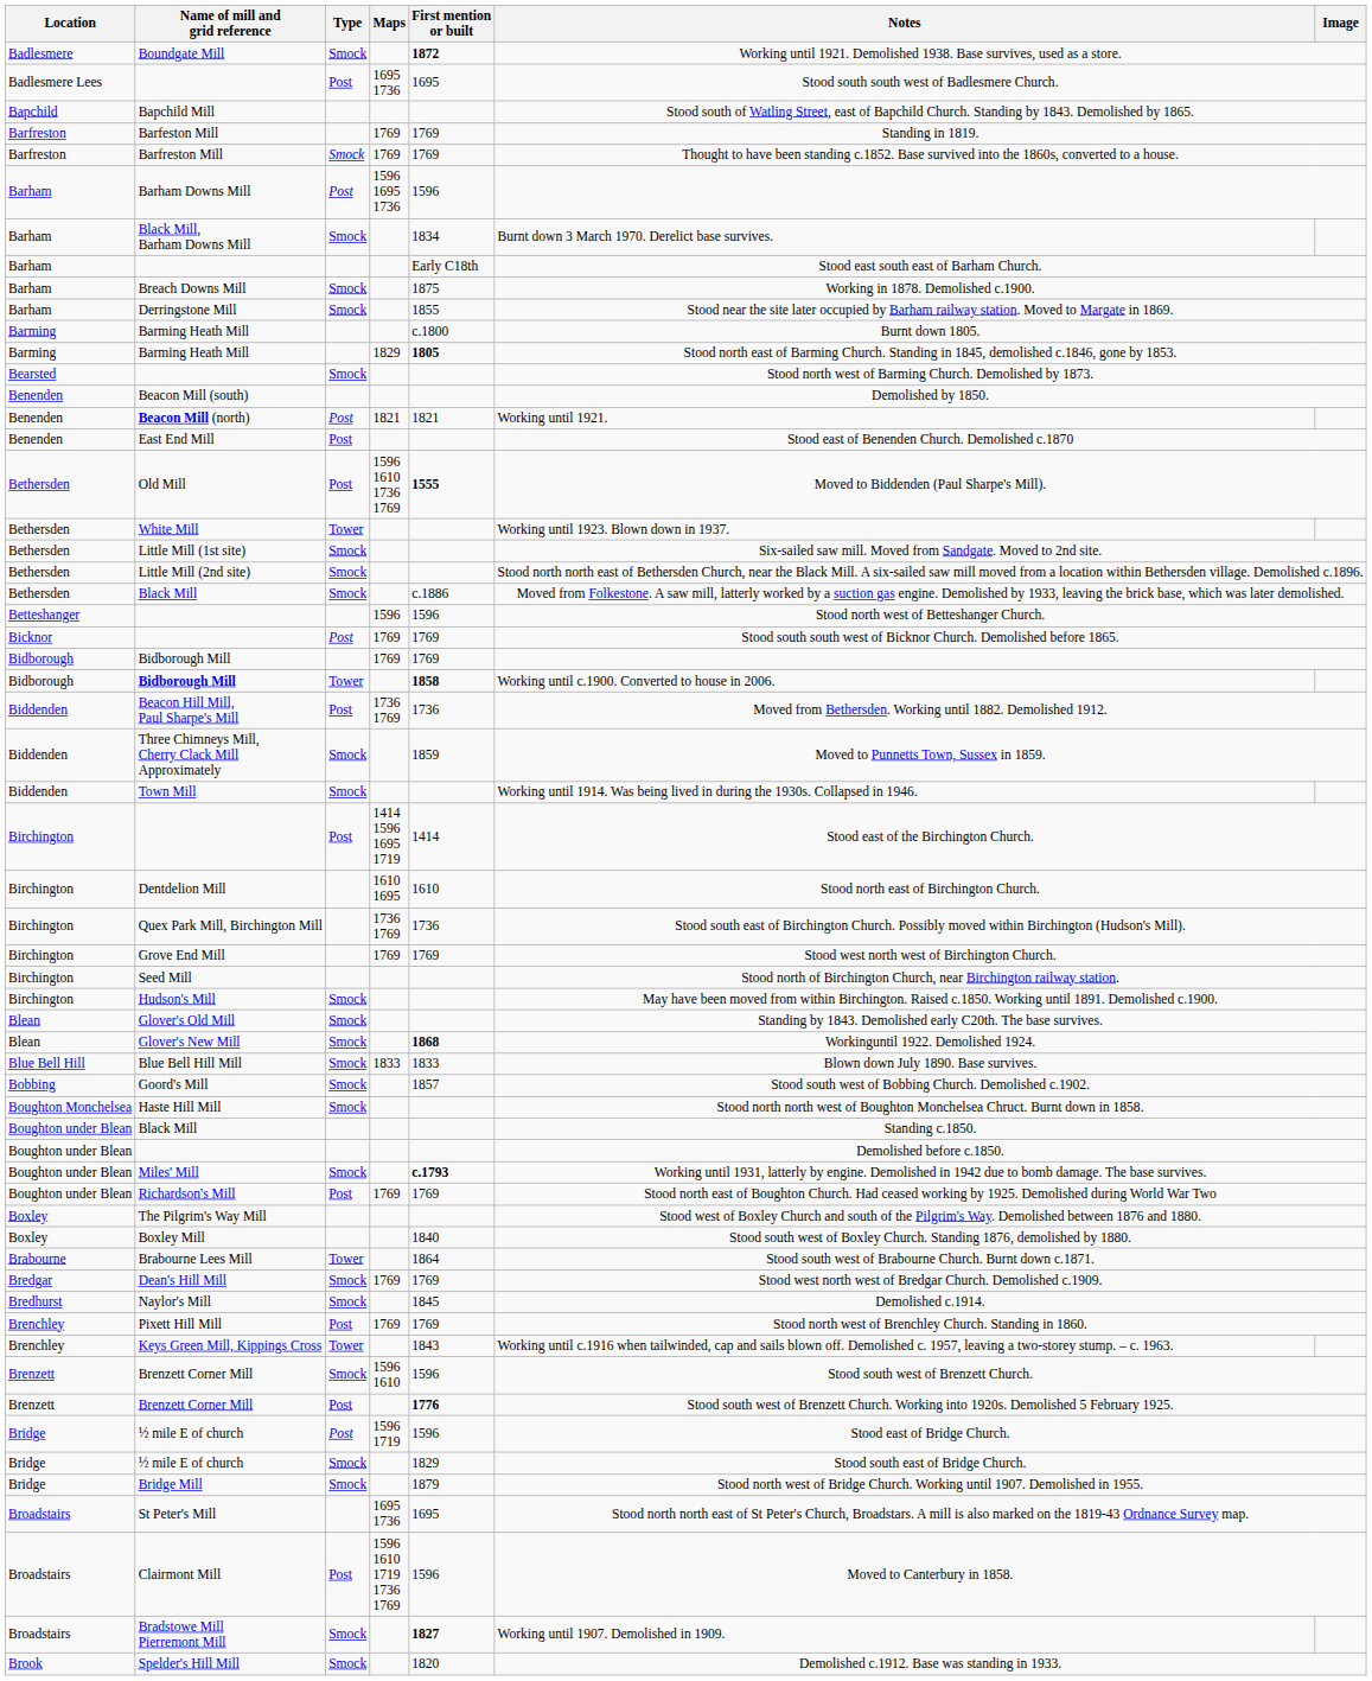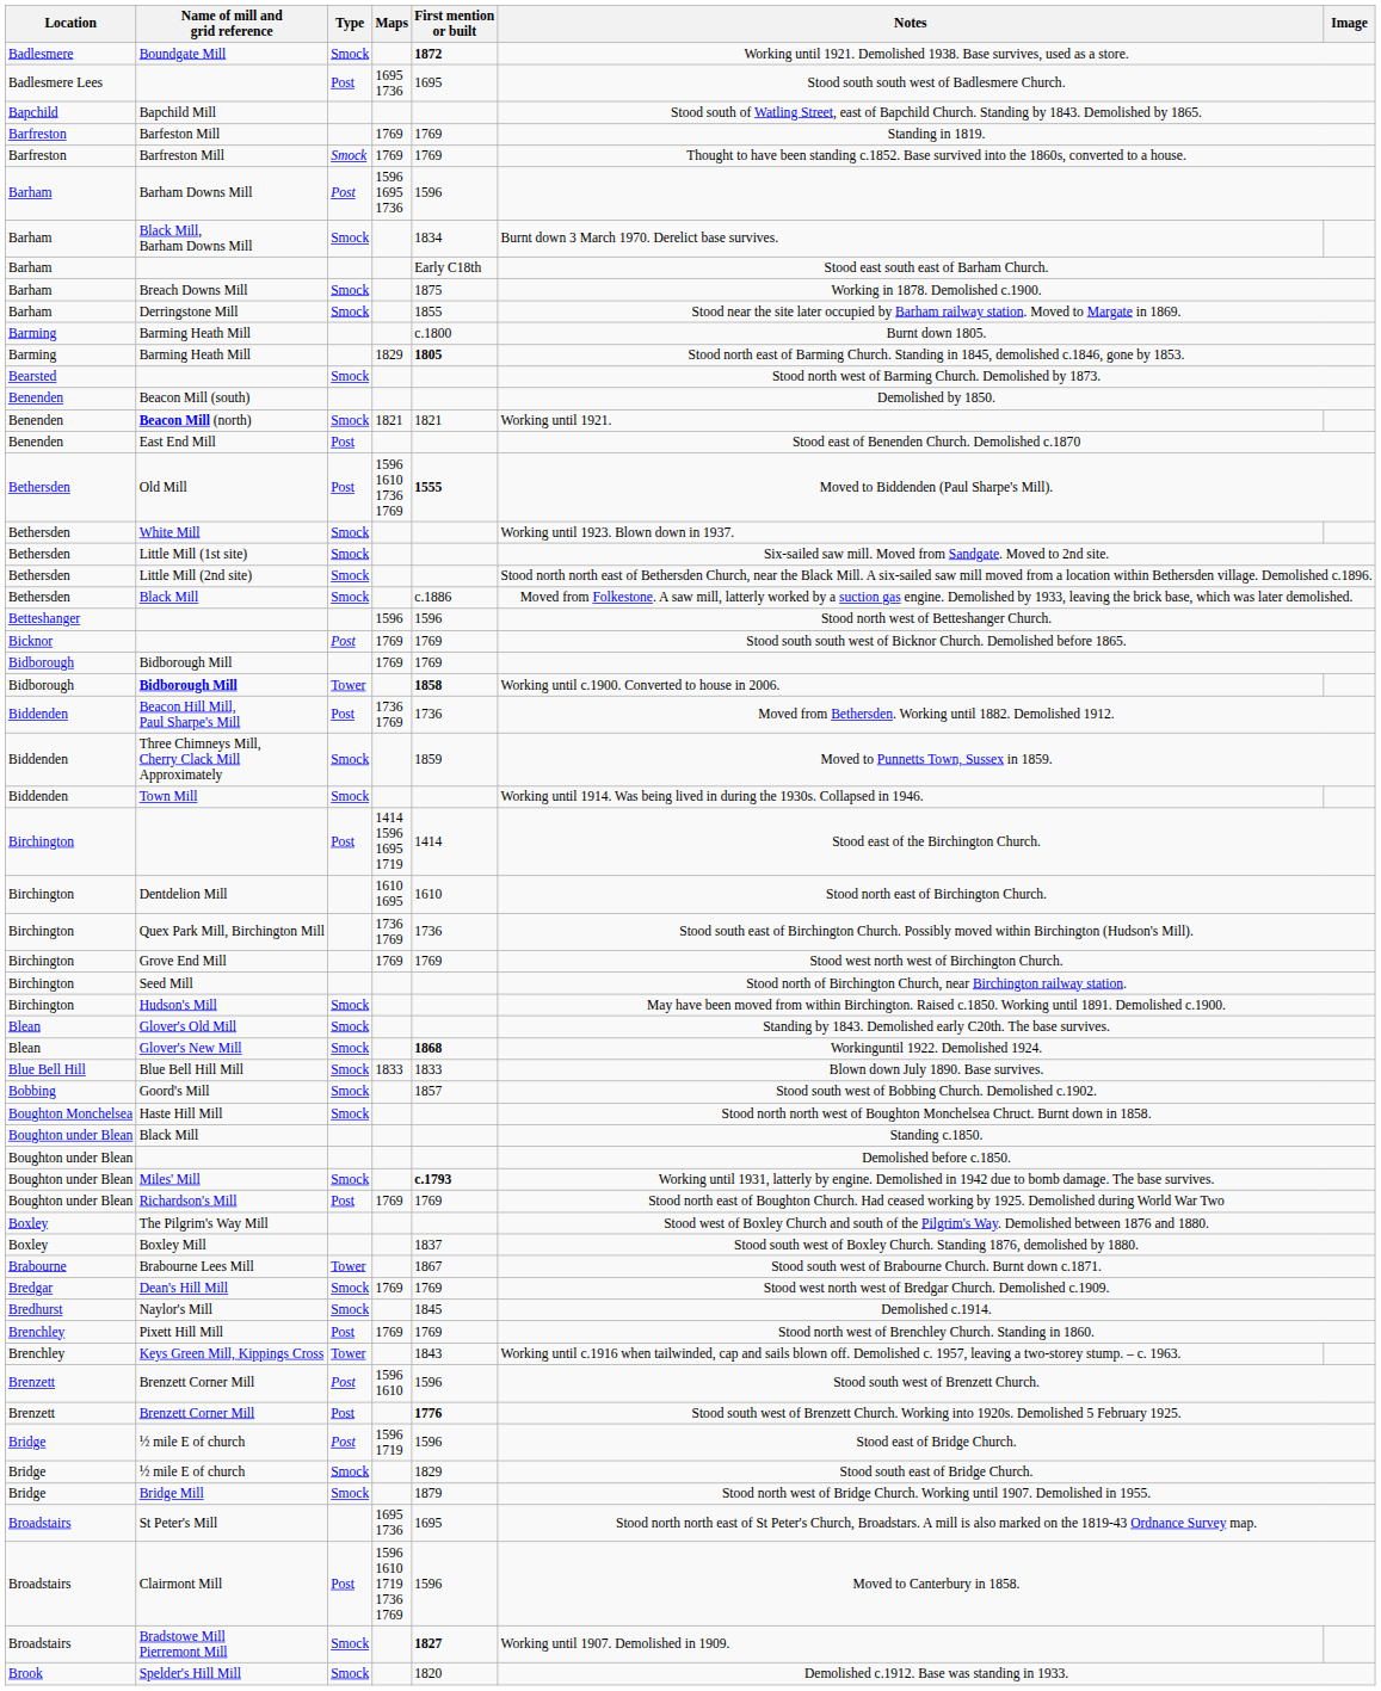 <table class="wikitable">
 <tr>
 <th>Location</th>
 <th>Name of mill and<br>grid reference</th>
 <th>Type</th>
 <th>Maps</th>
 <th>First mention<br>or built</th>
 <th>Notes</th>
 <th>Image</th>
 </tr>
 <tr>
 <td><a href='#'>Badlesmere</a></td>
 <td><a href='#'>Boundgate Mill</a><br></td>
 <td><a href='#'>Smock</a></td>
 <td></td>
 <td><strong>1872</strong></td>
 <td colspan="2" style="text-align:center;">Working until 1921. Demolished 1938. Base survives, used as a store.</td>
 </tr>
 <tr>
 <td>Badlesmere Lees</td>
 <td></td>
 <td><a href='#'>Post</a></td>
 <td>1695<br>1736</td>
 <td>1695</td>
 <td colspan="2" style="text-align:center;">Stood  south south west of Badlesmere Church.</td>
 </tr>
 <tr>
 <td><a href='#'>Bapchild</a></td>
 <td>Bapchild Mill</td>
 <td></td>
 <td></td>
 <td></td>
 <td colspan="2" style="text-align:center;">Stood south of <a href='#'>Watling Street</a>,  east of Bapchild Church. Standing by 1843. Demolished by 1865.</td>
 </tr>
 <tr>
 <td><a href='#'>Barfreston</a></td>
 <td>Barfeston Mill</td>
 <td></td>
 <td>1769</td>
 <td>1769</td>
 <td colspan="2" style="text-align:center;">Standing in 1819.</td>
 </tr>
 <tr>
 <td>Barfreston</td>
 <td>Barfreston Mill</td>
 <td><em><a href='#'>Smock</a></em></td>
 <td>1769</td>
 <td>1769</td>
 <td colspan="2" style="text-align:center;">Thought to have been standing c.1852. Base survived into the 1860s, converted to a house.</td>
 </tr>
 <tr>
 <td><a href='#'>Barham</a></td>
 <td>Barham Downs Mill</td>
 <td><em><a href='#'>Post</a></em></td>
 <td>1596<br>1695<br>1736</td>
 <td>1596</td>
 <td colspan="2" style="text-align:center;"></td>
 </tr>
 <tr>
 <td>Barham</td>
 <td><a href='#'>Black Mill</a>,<br>Barham Downs Mill<br></td>
 <td><a href='#'>Smock</a></td>
 <td></td>
 <td>1834</td>
 <td>Burnt down 3 March 1970. Derelict base survives.</td>
 <td></td>
 </tr>
 <tr>
 <td>Barham</td>
 <td></td>
 <td></td>
 <td></td>
 <td>Early C18th</td>
 <td colspan="2" style="text-align:center;">Stood  east south east of Barham Church.</td>
 </tr>
 <tr>
 <td>Barham</td>
 <td>Breach Downs Mill</td>
 <td><a href='#'>Smock</a></td>
 <td></td>
 <td>1875</td>
 <td colspan="2" style="text-align:center;">Working in 1878. Demolished c.1900.</td>
 </tr>
 <tr>
 <td>Barham</td>
 <td>Derringstone Mill</td>
 <td><a href='#'>Smock</a></td>
 <td></td>
 <td>1855</td>
 <td colspan="2" style="text-align:center;">Stood near the site later occupied by <a href='#'>Barham railway station</a>. Moved to <a href='#'>Margate</a> in 1869.</td>
 </tr>
 <tr>
 <td><a href='#'>Barming</a></td>
 <td>Barming Heath Mill</td>
 <td></td>
 <td></td>
 <td>c.1800</td>
 <td colspan="2" style="text-align:center;">Burnt down 1805.</td>
 </tr>
 <tr>
 <td>Barming</td>
 <td>Barming Heath Mill</td>
 <td></td>
 <td>1829</td>
 <td><strong>1805</strong></td>
 <td colspan="2" style="text-align:center;">Stood  north east of Barming Church. Standing in 1845, demolished c.1846, gone by 1853.</td>
 </tr>
 <tr>
 <td><a href='#'>Bearsted</a></td>
 <td></td>
 <td><a href='#'>Smock</a></td>
 <td></td>
 <td></td>
 <td colspan="2" style="text-align:center;">Stood  north west of Barming Church. Demolished by 1873.</td>
 </tr>
 <tr>
 <td><a href='#'>Benenden</a></td>
 <td>Beacon Mill (south)</td>
 <td></td>
 <td></td>
 <td></td>
 <td colspan="2" style="text-align:center;">Demolished by 1850.</td>
 </tr>
 <tr>
 <td>Benenden</td>
 <td><strong><a href='#'>Beacon Mill</a></strong> (north)<br></td>
-<td><em><a href='#'>Post</a></em></td>
+<td><a href='#'>Smock</a></td>
 <td>1821</td>
 <td>1821</td>
 <td>Working until 1921.</td>
 <td><br></td>
 </tr>
 <tr>
 <td>Benenden</td>
 <td>East End Mill</td>
 <td><a href='#'>Post</a></td>
 <td></td>
 <td></td>
 <td colspan="2" style="text-align:center;">Stood  east of Benenden Church. Demolished c.1870</td>
 </tr>
 <tr>
 <td><a href='#'>Bethersden</a></td>
 <td>Old Mill<br></td>
 <td><a href='#'>Post</a></td>
 <td>1596<br>1610<br>1736<br>1769</td>
 <td><strong>1555</strong></td>
 <td colspan="2" style="text-align:center;">Moved to Biddenden (Paul Sharpe's Mill).</td>
 </tr>
 <tr>
 <td>Bethersden</td>
 <td><a href='#'>White Mill</a><br></td>
-<td><a href='#'>Tower</a></td>
+<td><a href='#'>Smock</a></td>
 <td></td>
 <td></td>
 <td>Working until 1923. Blown down in 1937.</td>
 <td></td>
 </tr>
 <tr>
 <td>Bethersden</td>
 <td>Little Mill (1st site)</td>
 <td><a href='#'>Smock</a></td>
 <td></td>
 <td></td>
 <td colspan="2" style="text-align:center;">Six-sailed saw mill. Moved from <a href='#'>Sandgate</a>. Moved to 2nd site.</td>
 </tr>
 <tr>
 <td>Bethersden</td>
 <td>Little Mill (2nd site)</td>
 <td><a href='#'>Smock</a></td>
 <td></td>
 <td></td>
 <td colspan="2" style="text-align:center;">Stood  north north east of Bethersden Church, near the Black Mill. A six-sailed saw mill moved from a location within Bethersden village. Demolished c.1896.</td>
 </tr>
 <tr>
 <td>Bethersden</td>
 <td><a href='#'>Black Mill</a><br></td>
 <td><a href='#'>Smock</a></td>
 <td></td>
 <td>c.1886</td>
 <td colspan="2" style="text-align:center;">Moved from <a href='#'>Folkestone</a>. A saw mill, latterly worked by a <a href='#'>suction gas</a> engine. Demolished by 1933, leaving the brick base, which was later demolished.</td>
 </tr>
 <tr>
 <td><a href='#'>Betteshanger</a></td>
 <td></td>
 <td></td>
 <td>1596</td>
 <td>1596</td>
 <td colspan="2" style="text-align:center;">Stood north west of Betteshanger Church.</td>
 </tr>
 <tr>
 <td><a href='#'>Bicknor</a></td>
 <td></td>
 <td><em><a href='#'>Post</a></em></td>
 <td>1769</td>
 <td>1769</td>
 <td colspan="2" style="text-align:center;">Stood  south south west of Bicknor Church. Demolished before 1865.</td>
 </tr>
 <tr>
 <td><a href='#'>Bidborough</a></td>
 <td>Bidborough Mill<br></td>
 <td></td>
 <td>1769</td>
 <td>1769</td>
 <td colspan="2" style="text-align:center;"></td>
 </tr>
 <tr>
 <td>Bidborough</td>
 <td><strong><a href='#'>Bidborough Mill</a></strong><br></td>
 <td><a href='#'>Tower</a></td>
 <td></td>
 <td><strong>1858</strong></td>
 <td>Working until c.1900. Converted to house in 2006.</td>
 <td><br></td>
 </tr>
 <tr>
 <td><a href='#'>Biddenden</a></td>
 <td><a href='#'>Beacon Hill Mill,<br>Paul Sharpe's Mill</a><br></td>
 <td><a href='#'>Post</a></td>
 <td>1736<br>1769</td>
 <td>1736</td>
 <td colspan="2" style="text-align:center;">Moved from <a href='#'>Bethersden</a>. Working until 1882. Demolished 1912.</td>
 </tr>
 <tr>
 <td>Biddenden</td>
 <td>Three Chimneys Mill,<br><a href='#'>Cherry Clack Mill</a><br>Approximately </td>
 <td><a href='#'>Smock</a></td>
 <td></td>
 <td>1859</td>
 <td colspan="2" style="text-align:center;">Moved to <a href='#'>Punnetts Town, Sussex</a> in 1859.</td>
 </tr>
 <tr>
 <td>Biddenden</td>
 <td><a href='#'>Town Mill</a><br></td>
 <td><a href='#'>Smock</a></td>
 <td></td>
 <td></td>
 <td>Working until 1914. Was being lived in during the 1930s. Collapsed in 1946.</td>
 <td><br></td>
 </tr>
 <tr>
 <td><a href='#'>Birchington</a></td>
 <td></td>
 <td><a href='#'>Post</a></td>
 <td>1414<br>1596<br>1695<br>1719</td>
 <td>1414</td>
 <td colspan="2" style="text-align:center;">Stood east of the Birchington Church.</td>
 </tr>
 <tr>
 <td>Birchington</td>
 <td>Dentdelion Mill</td>
 <td></td>
 <td>1610<br>1695</td>
 <td>1610</td>
 <td colspan="2" style="text-align:center;">Stood north east of Birchington Church.</td>
 </tr>
 <tr>
 <td>Birchington</td>
 <td>Quex Park Mill, Birchington Mill</td>
 <td></td>
 <td>1736<br>1769</td>
 <td>1736</td>
 <td colspan="2" style="text-align:center;">Stood  south east of Birchington Church. Possibly moved within Birchington (Hudson's Mill).</td>
 </tr>
 <tr>
 <td>Birchington</td>
 <td>Grove End Mill</td>
 <td></td>
 <td>1769</td>
 <td>1769</td>
 <td colspan="2" style="text-align:center;">Stood  west north west of Birchington Church.</td>
 </tr>
 <tr>
 <td>Birchington</td>
 <td>Seed Mill</td>
 <td></td>
 <td></td>
 <td></td>
 <td colspan="2" style="text-align:center;">Stood  north of Birchington Church, near <a href='#'>Birchington railway station</a>.</td>
 </tr>
 <tr>
 <td>Birchington</td>
 <td><a href='#'>Hudson's Mill</a></td>
 <td><a href='#'>Smock</a></td>
 <td></td>
 <td></td>
 <td colspan="2" style="text-align:center;">May have been moved from within Birchington. Raised c.1850. Working until 1891. Demolished c.1900.</td>
 </tr>
 <tr>
 <td><a href='#'>Blean</a></td>
 <td><a href='#'>Glover's Old Mill</a><br></td>
 <td><a href='#'>Smock</a></td>
 <td></td>
 <td></td>
 <td colspan="2" style="text-align:center;">Standing by 1843. Demolished early C20th. The base survives.</td>
 </tr>
 <tr>
 <td>Blean</td>
 <td><a href='#'>Glover's New Mill</a></td>
 <td><a href='#'>Smock</a></td>
 <td></td>
 <td><strong>1868</strong></td>
 <td colspan="2" style="text-align:center;">Workinguntil 1922. Demolished 1924.</td>
 </tr>
 <tr>
 <td><a href='#'>Blue Bell Hill</a></td>
 <td>Blue Bell Hill Mill<br></td>
 <td><a href='#'>Smock</a></td>
 <td>1833</td>
 <td>1833</td>
 <td colspan="2" style="text-align:center;">Blown down July 1890. Base survives.</td>
 </tr>
 <tr>
 <td><a href='#'>Bobbing</a></td>
 <td>Goord's Mill</td>
 <td><a href='#'>Smock</a></td>
 <td></td>
 <td>1857</td>
 <td colspan="2" style="text-align:center;">Stood  south west of Bobbing Church. Demolished c.1902.</td>
 </tr>
 <tr>
 <td><a href='#'>Boughton Monchelsea</a></td>
 <td>Haste Hill Mill</td>
 <td><a href='#'>Smock</a></td>
 <td></td>
 <td></td>
 <td colspan="2" style="text-align:center;">Stood  north north west of Boughton Monchelsea Chruct. Burnt down in 1858.</td>
 </tr>
 <tr>
 <td><a href='#'>Boughton under Blean</a></td>
 <td>Black Mill</td>
 <td></td>
 <td></td>
 <td></td>
 <td colspan="2" style="text-align:center;">Standing c.1850.</td>
 </tr>
 <tr>
 <td>Boughton under Blean</td>
 <td></td>
 <td></td>
 <td></td>
 <td></td>
 <td colspan="2" style="text-align:center;">Demolished before c.1850.</td>
 </tr>
 <tr>
 <td>Boughton under Blean</td>
 <td><a href='#'>Miles' Mill</a><br></td>
 <td><a href='#'>Smock</a></td>
 <td></td>
 <td><strong>c.1793</strong></td>
 <td colspan="2" style="text-align:center;">Working until 1931, latterly by engine. Demolished in 1942 due to bomb damage. The base survives.</td>
 </tr>
 <tr>
 <td>Boughton under Blean</td>
 <td><a href='#'>Richardson's Mill</a></td>
 <td><a href='#'>Post</a></td>
 <td>1769</td>
 <td>1769</td>
 <td colspan="2" style="text-align:center;">Stood  north east of Boughton Church. Had ceased working by 1925. Demolished during World War Two</td>
 </tr>
 <tr>
 <td><a href='#'>Boxley</a></td>
 <td>The Pilgrim's Way Mill</td>
 <td></td>
 <td></td>
 <td></td>
 <td colspan="2" style="text-align:center;">Stood  west of Boxley Church and south of the <a href='#'>Pilgrim's Way</a>. Demolished between 1876 and 1880.</td>
 </tr>
 <tr>
 <td>Boxley</td>
 <td>Boxley Mill</td>
 <td></td>
 <td></td>
-<td>1840</td>
+<td>1837</td>
 <td colspan="2" style="text-align:center;">Stood  south west of Boxley Church. Standing 1876, demolished by 1880.</td>
 </tr>
 <tr>
 <td><a href='#'>Brabourne</a></td>
 <td>Brabourne Lees Mill</td>
 <td><a href='#'>Tower</a></td>
 <td></td>
-<td>1864</td>
+<td>1867</td>
 <td colspan="2" style="text-align:center;">Stood  south west of Brabourne Church. Burnt down c.1871.</td>
 </tr>
 <tr>
 <td><a href='#'>Bredgar</a></td>
 <td><a href='#'>Dean's Hill Mill</a></td>
 <td><a href='#'>Smock</a></td>
 <td>1769</td>
 <td>1769</td>
 <td colspan="2" style="text-align:center;">Stood  west north west of Bredgar Church. Demolished c.1909.</td>
 </tr>
 <tr>
 <td><a href='#'>Bredhurst</a></td>
 <td>Naylor's Mill<br></td>
 <td><a href='#'>Smock</a></td>
 <td></td>
 <td>1845</td>
 <td colspan="2" style="text-align:center;">Demolished c.1914.</td>
 </tr>
 <tr>
 <td><a href='#'>Brenchley</a></td>
 <td>Pixett Hill Mill</td>
 <td><a href='#'>Post</a></td>
 <td>1769</td>
 <td>1769</td>
 <td colspan="2" style="text-align:center;">Stood  north west of Brenchley Church.  Standing in 1860.</td>
 </tr>
 <tr>
 <td>Brenchley</td>
 <td><a href='#'>Keys Green Mill, Kippings Cross</a><br></td>
 <td><a href='#'>Tower</a></td>
 <td></td>
 <td>1843</td>
 <td>Working until c.1916 when tailwinded, cap and sails blown off. Demolished c. 1957, leaving a two-storey stump. – c. 1963.</td>
 <td></td>
 </tr>
 <tr>
 <td><a href='#'>Brenzett</a></td>
 <td>Brenzett Corner Mill</td>
-<td><a href='#'>Smock</a></td>
+<td><em><a href='#'>Post</a></em></td>
 <td>1596<br>1610</td>
 <td>1596</td>
 <td colspan="2" style="text-align:center;">Stood  south west of Brenzett Church.</td>
 </tr>
 <tr>
 <td>Brenzett</td>
 <td><a href='#'>Brenzett Corner Mill</a></td>
 <td><a href='#'>Post</a></td>
 <td></td>
 <td><strong>1776</strong></td>
 <td colspan="2" style="text-align:center;">Stood  south west of Brenzett Church. Working into 1920s. Demolished 5 February 1925.</td>
 </tr>
 <tr>
 <td><a href='#'>Bridge</a></td>
 <td>½ mile E of church</td>
 <td><em><a href='#'>Post</a></em></td>
 <td>1596<br>1719</td>
 <td>1596</td>
 <td colspan="2" style="text-align:center;">Stood  east of Bridge Church.</td>
 </tr>
 <tr>
 <td>Bridge</td>
 <td>½ mile E of church</td>
 <td><a href='#'>Smock</a></td>
 <td></td>
 <td>1829</td>
 <td colspan="2" style="text-align:center;">Stood  south east of Bridge Church.</td>
 </tr>
 <tr>
 <td>Bridge</td>
 <td><a href='#'>Bridge Mill</a></td>
 <td><a href='#'>Smock</a></td>
 <td></td>
 <td>1879</td>
 <td colspan="2" style="text-align:center;">Stood  north west of Bridge Church. Working until 1907. Demolished in 1955.</td>
 </tr>
 <tr>
 <td><a href='#'>Broadstairs</a></td>
 <td>St Peter's Mill</td>
 <td></td>
 <td>1695<br>1736</td>
 <td>1695</td>
 <td colspan="2" style="text-align:center;">Stood  north north east of St Peter's Church, Broadstars. A mill is also marked on the 1819-43 <a href='#'>Ordnance Survey</a> map.</td>
 </tr>
 <tr>
 <td>Broadstairs</td>
 <td>Clairmont Mill</td>
 <td><a href='#'>Post</a></td>
 <td>1596<br>1610<br>1719<br>1736<br>1769</td>
 <td>1596</td>
 <td colspan="2" style="text-align:center;">Moved to Canterbury in 1858.</td>
 </tr>
 <tr>
 <td>Broadstairs</td>
 <td><a href='#'>Bradstowe Mill<br>Pierremont Mill</a></td>
 <td><a href='#'>Smock</a></td>
 <td></td>
 <td><strong>1827</strong></td>
 <td>Working until 1907. Demolished in 1909.</td>
 <td></td>
 </tr>
 <tr>
 <td><a href='#'>Brook</a></td>
 <td><a href='#'>Spelder's Hill Mill</a></td>
 <td><a href='#'>Smock</a></td>
 <td></td>
 <td>1820</td>
 <td colspan="2" style="text-align:center;">Demolished c.1912. Base was standing in 1933.</td>
 </tr>
 </table>
